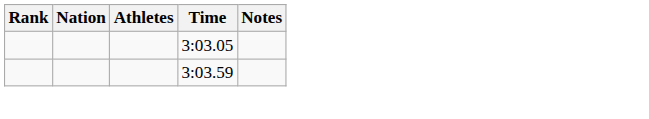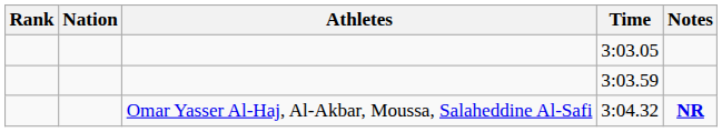 <table class="wikitable sortable" style="text-align:center">
 <tr>
 <th>Rank</th>
 <th>Nation</th>
 <th>Athletes</th>
 <th>Time</th>
 <th>Notes</th>
 </tr>
 <tr>
 <td></td>
 <td align=left></td>
 <td align=left></td>
 <td>3:03.05</td>
 <td></td>
 </tr>
 <tr>
 <td></td>
 <td align=left></td>
 <td align=left></td>
 <td>3:03.59</td>
 <td></td>
 </tr>
+<tr>
+<td></td>
+<td align=left></td>
+<td align=left><a href='#'>Omar Yasser Al-Haj</a>, Al-Akbar, Moussa, <a href='#'>Salaheddine Al-Safi</a></td>
+<td>3:04.32</td>
+<td><strong><a href='#'>NR</a></strong></td>
+</tr>
 </table>
